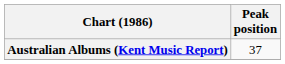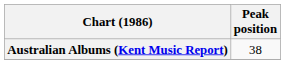 <table class="wikitable sortable plainrowheaders">
 <tr>
 <th scope="col">Chart (1986)</th>
 <th scope="col">Peak<br>position</th>
 </tr>
 <tr>
 <th scope="row">Australian Albums (<a href='#'>Kent Music Report</a>)</th>
-<td align="center">37</td>
+<td align="center">38</td>
 </tr>
 <tr>
 </tr>
 </table>
